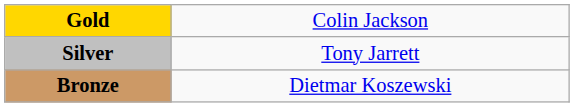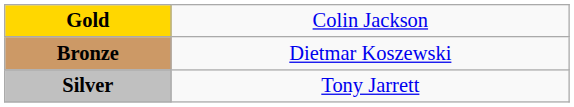 <table class="wikitable" style="text-align:center; " width="35%">
 <tr>
 <td bgcolor="gold"><strong>Gold</strong></td>
 <td><a href='#'>Colin Jackson</a><br>  <small><em></em></small></td>
 </tr>
 <tr>
+<td bgcolor="CC9966"><strong>Bronze</strong></td>
+<td><a href='#'>Dietmar Koszewski</a><br>  <small><em></em></small></td>
+</tr>
+<tr>
 <td bgcolor="silver"><strong>Silver</strong></td>
 <td><a href='#'>Tony Jarrett</a><br>  <small><em></em></small></td>
 </tr>
-<tr>
-<td bgcolor="CC9966"><strong>Bronze</strong></td>
-<td><a href='#'>Dietmar Koszewski</a><br>  <small><em></em></small></td>
-</tr>
 </table>
